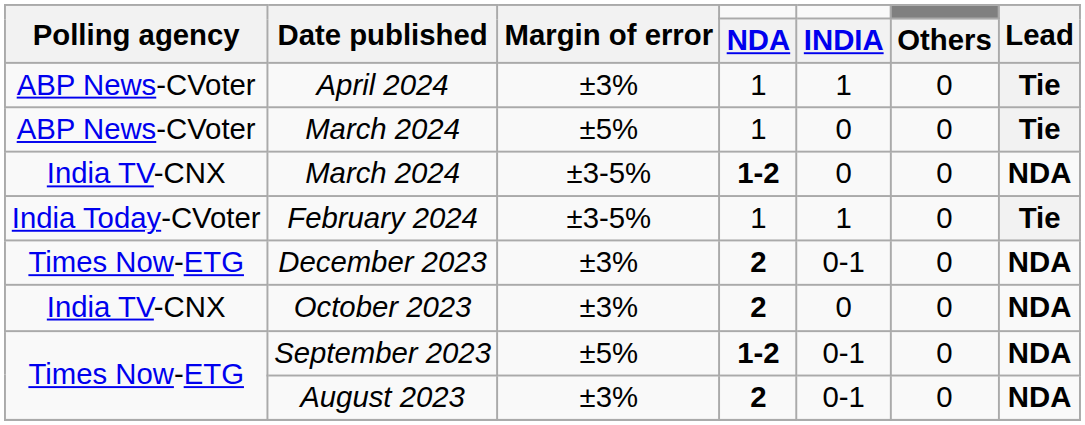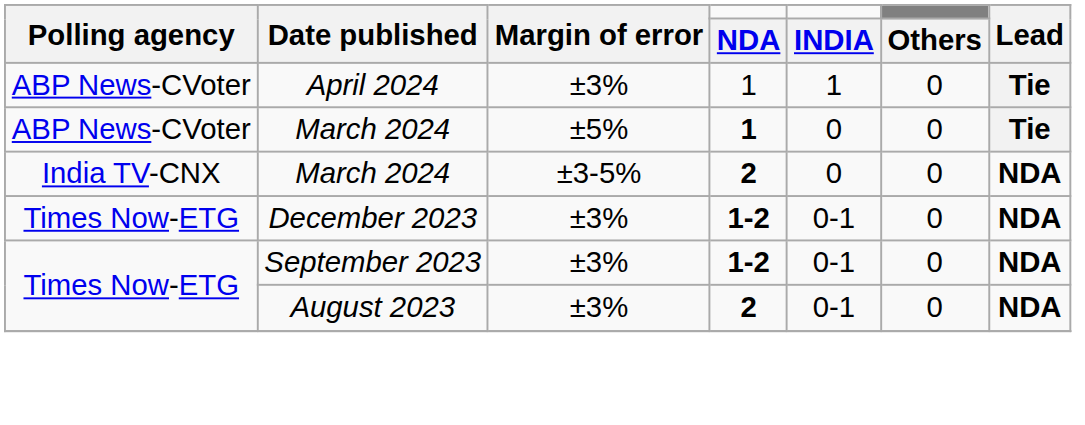 <table class="wikitable sortable" style="text-align:center;font-size:95%;line-height:16px">
 <tr>
 <th rowspan="2">Polling agency</th>
 <th rowspan="2">Date published</th>
 <th rowspan="2">Margin of error</th>
 <td bgcolor=></td>
 <td bgcolor=></td>
 <td bgcolor=grey></td>
 <th rowspan="2">Lead</th>
 </tr>
 <tr>
 <th><a href='#'>NDA</a></th>
 <th><a href='#'>INDIA</a></th>
 <th>Others</th>
 </tr>
 <tr>
 <td><a href='#'>ABP News</a>-CVoter</td>
 <td><em>April 2024</em></td>
 <td>±3%</td>
 <td>1</td>
 <td>1</td>
 <td>0</td>
 <th><strong>Tie</strong></th>
 </tr>
 <tr>
 <td><a href='#'>ABP News</a>-CVoter</td>
 <td><em>March 2024</em></td>
 <td>±5%</td>
-<td>1</td>
+<td><strong>1</strong></td>
 <td>0</td>
 <td>0</td>
 <th><strong>Tie</strong></th>
 </tr>
 <tr>
 <td><a href='#'>India TV</a>-CNX</td>
 <td><em>March 2024</em></td>
 <td>±3-5%</td>
-<td bgcolor=><strong>1-2</strong></td>
-<td>0</td>
-<td>0</td>
-<td bgcolor=><strong>NDA</strong></td>
-</tr>
-<tr>
-<td><a href='#'>India Today</a>-CVoter</td>
-<td><em>February 2024</em></td>
-<td>±3-5%</td>
-<td>1</td>
-<td>1</td>
-<td>0</td>
-<th><strong>Tie</strong></th>
-</tr>
-<tr>
-<td><a href='#'>Times Now</a>-<a href='#'>ETG</a></td>
-<td><em>December 2023</em></td>
-<td>±3%</td>
-<td bgcolor=><strong>2</strong></td>
-<td>0-1</td>
-<td>0</td>
-<td bgcolor=><strong>NDA</strong></td>
-</tr>
-<tr>
-<td><a href='#'>India TV</a>-CNX</td>
-<td><em>October 2023</em></td>
-<td>±3%</td>
 <td bgcolor=><strong>2</strong></td>
 <td>0</td>
 <td>0</td>
 <td bgcolor=><strong>NDA</strong></td>
 </tr>
 <tr>
+<td><a href='#'>Times Now</a>-<a href='#'>ETG</a></td>
+<td><em>December 2023</em></td>
+<td>±3%</td>
+<td bgcolor=><strong>1-2</strong></td>
+<td>0-1</td>
+<td>0</td>
+<td bgcolor=><strong>NDA</strong></td>
+</tr>
+<tr>
 <td rowspan="2"><a href='#'>Times Now</a>-<a href='#'>ETG</a></td>
 <td><em>September 2023</em></td>
-<td>±5%</td>
+<td>±3%</td>
 <td bgcolor=><strong>1-2</strong></td>
 <td>0-1</td>
 <td>0</td>
 <td bgcolor=><strong>NDA</strong></td>
 </tr>
 <tr>
 <td><em>August 2023</em></td>
 <td>±3%</td>
 <td bgcolor=><strong>2</strong></td>
 <td>0-1</td>
 <td>0</td>
 <td bgcolor=><strong>NDA</strong></td>
 </tr>
 <tr>
 </tr>
 </table>
